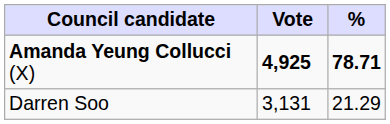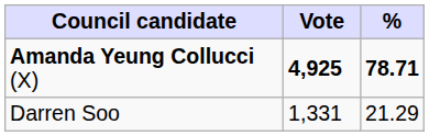 <table class="wikitable">
 <tr>
 <th style="background:#ddf; width:200px;">Council candidate</th>
 <th style="background:#ddf; width:50px;">Vote</th>
 <th style="background:#ddf; width:30px;">%</th>
 </tr>
 <tr>
 <td><strong>Amanda Yeung Collucci</strong> (X)</td>
 <td><strong>4,925</strong></td>
 <td><strong>78.71</strong></td>
 </tr>
 <tr>
 <td>Darren Soo</td>
-<td>3,131</td>
+<td>1,331</td>
 <td>21.29</td>
 </tr>
 </table>
